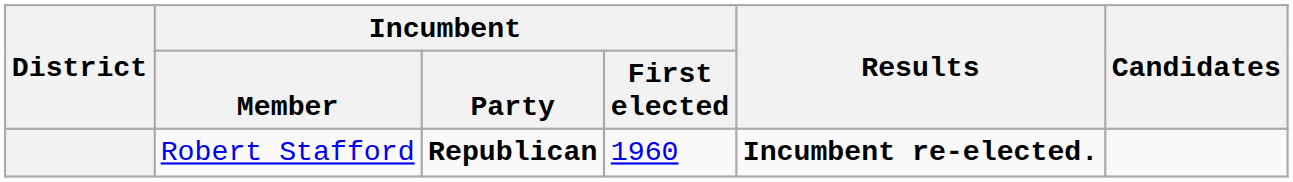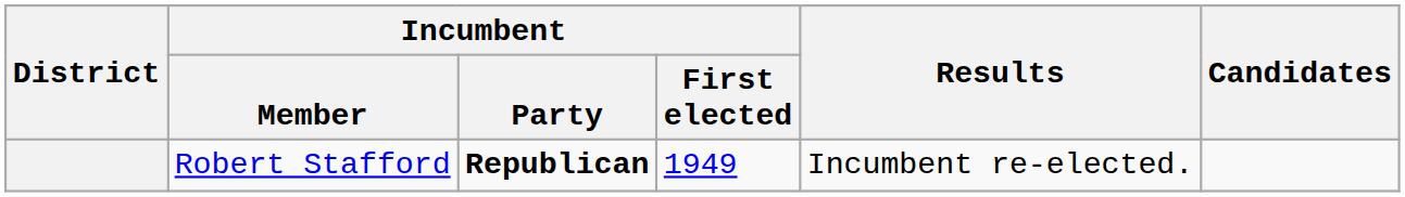 <table class="wikitable sortable">
 <tr>
 <th rowspan=2>District</th>
 <th colspan=3>Incumbent</th>
 <th rowspan=2>Results</th>
 <th rowspan=2 class="unsortable">Candidates</th>
 </tr>
 <tr valign=bottom>
 <th>Member</th>
 <th>Party</th>
 <th>First<br>elected</th>
 </tr>
 <tr>
 <th></th>
 <td><a href='#'>Robert Stafford</a></td>
 <td><strong>Republican</strong></td>
-<td><a href='#'>1960</a></td>
-<td><strong>Incumbent re-elected.</strong></td>
+<td><a href='#'>1949</a></td>
+<td>Incumbent re-elected.</td>
 <td nowrap></td>
 </tr>
 </table>
